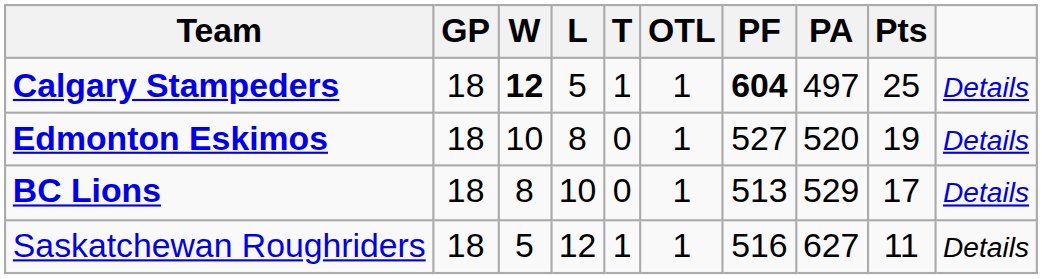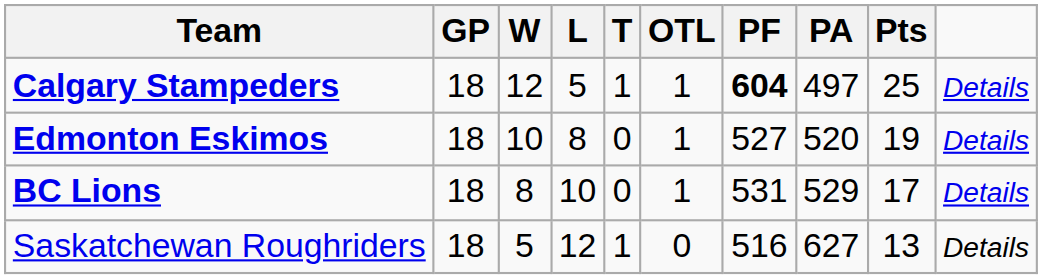 <table class="wikitable">
 <tr>
 <th>Team</th>
 <th>GP</th>
 <th>W</th>
 <th>L</th>
 <th>T</th>
 <th>OTL</th>
 <th>PF</th>
 <th>PA</th>
 <th>Pts</th>
 </tr>
 <tr align="center">
 <td align="left"><strong><a href='#'>Calgary Stampeders</a></strong></td>
 <td>18</td>
-<td><strong>12</strong></td>
+<td>12</td>
 <td>5</td>
 <td>1</td>
 <td>1</td>
 <td><strong>604</strong></td>
 <td>497</td>
 <td>25</td>
 <td><small><em><a href='#'>Details</a></em></small></td>
 </tr>
 <tr align="center">
 <td align="left"><strong><a href='#'>Edmonton Eskimos</a></strong></td>
 <td>18</td>
 <td>10</td>
 <td>8</td>
 <td>0</td>
 <td>1</td>
 <td>527</td>
 <td>520</td>
 <td>19</td>
 <td><small><em><a href='#'>Details</a></em></small></td>
 </tr>
 <tr align="center">
 <td align="left"><strong><a href='#'>BC Lions</a></strong></td>
 <td>18</td>
 <td>8</td>
 <td>10</td>
 <td>0</td>
 <td>1</td>
-<td>513</td>
+<td>531</td>
 <td>529</td>
 <td>17</td>
 <td><small><em><a href='#'>Details</a></em></small></td>
 </tr>
 <tr align="center">
 <td align="left"><a href='#'>Saskatchewan Roughriders</a></td>
 <td>18</td>
 <td>5</td>
 <td>12</td>
 <td>1</td>
-<td>1</td>
+<td>0</td>
 <td>516</td>
 <td>627</td>
-<td>11</td>
+<td>13</td>
 <td><small><em>Details</em></small></td>
 </tr>
 </table>
